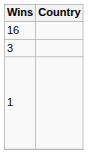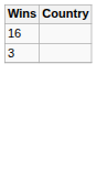 <table class="wikitable">
 <tr>
 <th>Wins</th>
 <th>Country</th>
 </tr>
 <tr>
 <td>16</td>
 <td></td>
 </tr>
 <tr>
 <td>3</td>
 <td></td>
 </tr>
 <tr>
-<td>1</td>
-<td><br> <br> <br> <br> <br> <br> <br> </td>
-</tr>
-<tr>
 </tr>
 </table>
